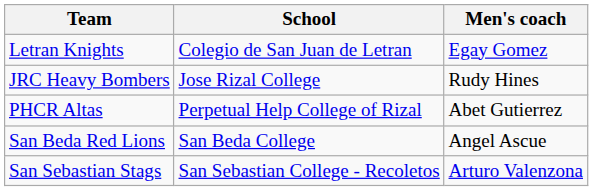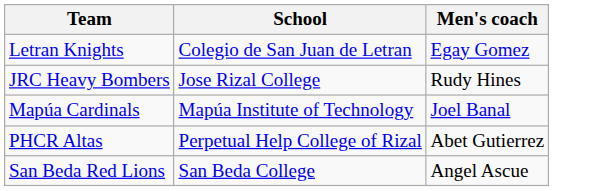 <table class=wikitable>
 <tr>
 <th>Team</th>
 <th>School</th>
 <th>Men's coach</th>
 </tr>
 <tr>
 <td><a href='#'>Letran Knights</a></td>
 <td><a href='#'>Colegio de San Juan de Letran</a></td>
 <td><a href='#'>Egay Gomez</a></td>
 </tr>
 <tr>
 <td><a href='#'>JRC Heavy Bombers</a></td>
 <td><a href='#'>Jose Rizal College</a></td>
 <td>Rudy Hines</td>
 </tr>
 <tr>
+<td><a href='#'>Mapúa Cardinals</a></td>
+<td><a href='#'>Mapúa Institute of Technology</a></td>
+<td><a href='#'>Joel Banal</a></td>
+</tr>
+<tr>
 <td><a href='#'>PHCR Altas</a></td>
 <td><a href='#'>Perpetual Help College of Rizal</a></td>
 <td>Abet Gutierrez</td>
 </tr>
 <tr>
 <td><a href='#'>San Beda Red Lions</a></td>
 <td><a href='#'>San Beda College</a></td>
 <td>Angel Ascue</td>
 </tr>
-<tr>
-<td><a href='#'>San Sebastian Stags</a></td>
-<td><a href='#'>San Sebastian College - Recoletos</a></td>
-<td><a href='#'>Arturo Valenzona</a></td>
-</tr>
 </table>
